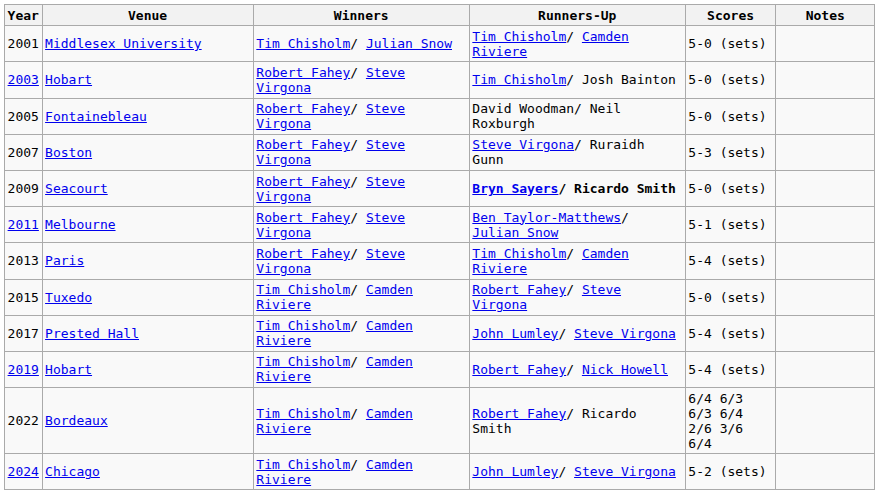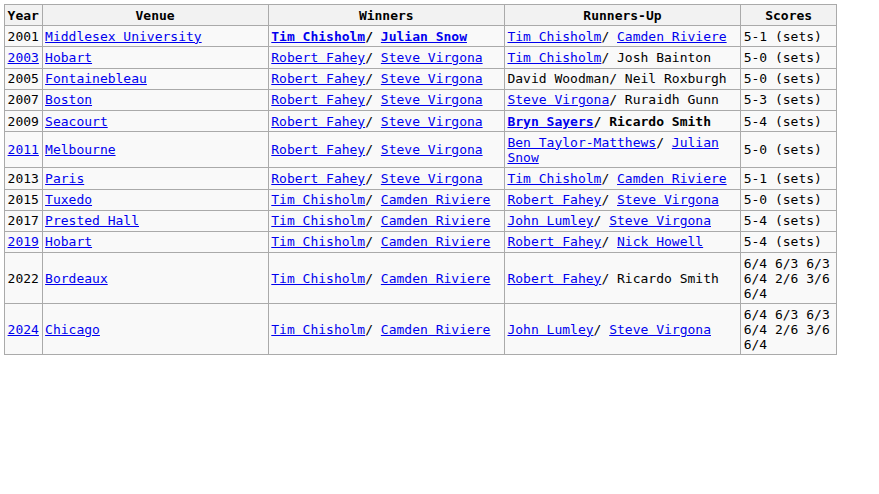 <table class="wikitable">
 <tr>
 <th width=25>Year</th>
 <th width=220>Venue</th>
 <th width=230>Winners</th>
 <th width=230>Runners-Up</th>
 <th width=90>Scores</th>
-<th width=100>Notes</th>
 </tr>
 <tr>
 <td>2001</td>
 <td><a href='#'>Middlesex University</a></td>
-<td> <a href='#'>Tim Chisholm</a>/ <a href='#'>Julian Snow</a></td>
+<td><strong> <a href='#'>Tim Chisholm</a>/ <a href='#'>Julian Snow</a></strong></td>
 <td> <a href='#'>Tim Chisholm</a>/ <a href='#'>Camden Riviere</a></td>
-<td>5-0 (sets)</td>
-<td></td>
+<td>5-1 (sets)</td>
 </tr>
 <tr>
 <td><a href='#'>2003</a></td>
 <td><a href='#'>Hobart</a></td>
 <td> <a href='#'>Robert Fahey</a>/ <a href='#'>Steve Virgona</a></td>
 <td> <a href='#'>Tim Chisholm</a>/ Josh Bainton</td>
 <td>5-0 (sets)</td>
-<td></td>
 </tr>
 <tr>
 <td>2005</td>
 <td><a href='#'>Fontainebleau</a></td>
 <td> <a href='#'>Robert Fahey</a>/ <a href='#'>Steve Virgona</a></td>
 <td> David Woodman/ Neil Roxburgh</td>
 <td>5-0 (sets)</td>
-<td></td>
 </tr>
 <tr>
 <td>2007</td>
 <td><a href='#'>Boston</a></td>
 <td> <a href='#'>Robert Fahey</a>/ <a href='#'>Steve Virgona</a></td>
 <td> <a href='#'>Steve Virgona</a>/ Ruraidh Gunn</td>
 <td>5-3 (sets)</td>
-<td></td>
 </tr>
 <tr>
 <td>2009</td>
 <td><a href='#'>Seacourt</a></td>
 <td> <a href='#'>Robert Fahey</a>/ <a href='#'>Steve Virgona</a></td>
 <td><strong> <a href='#'>Bryn Sayers</a>/ Ricardo Smith</strong></td>
-<td>5-0 (sets)</td>
-<td></td>
+<td>5-4 (sets)</td>
 </tr>
 <tr>
 <td><a href='#'>2011</a></td>
 <td><a href='#'>Melbourne</a></td>
 <td> <a href='#'>Robert Fahey</a>/ <a href='#'>Steve Virgona</a></td>
 <td> <a href='#'>Ben Taylor-Matthews</a>/ <a href='#'>Julian Snow</a></td>
-<td>5-1 (sets)</td>
-<td></td>
+<td>5-0 (sets)</td>
 </tr>
 <tr>
 <td>2013</td>
 <td><a href='#'>Paris</a></td>
 <td> <a href='#'>Robert Fahey</a>/ <a href='#'>Steve Virgona</a></td>
 <td> <a href='#'>Tim Chisholm</a>/ <a href='#'>Camden Riviere</a></td>
-<td>5-4 (sets)</td>
-<td></td>
+<td>5-1 (sets)</td>
 </tr>
 <tr>
 <td>2015</td>
 <td><a href='#'>Tuxedo</a></td>
 <td> <a href='#'>Tim Chisholm</a>/ <a href='#'>Camden Riviere</a></td>
 <td> <a href='#'>Robert Fahey</a>/ <a href='#'>Steve Virgona</a></td>
 <td>5-0 (sets)</td>
-<td></td>
 </tr>
 <tr>
 <td>2017</td>
 <td><a href='#'>Prested Hall</a></td>
 <td> <a href='#'>Tim Chisholm</a>/ <a href='#'>Camden Riviere</a></td>
 <td> <a href='#'>John Lumley</a>/ <a href='#'>Steve Virgona</a></td>
 <td>5-4 (sets)</td>
-<td></td>
 </tr>
 <tr>
 <td><a href='#'>2019</a></td>
 <td><a href='#'>Hobart</a></td>
 <td> <a href='#'>Tim Chisholm</a>/ <a href='#'>Camden Riviere</a></td>
 <td> <a href='#'>Robert Fahey</a>/ <a href='#'>Nick Howell</a></td>
 <td>5-4 (sets)</td>
-<td></td>
 </tr>
 <tr>
 <td>2022</td>
 <td><a href='#'>Bordeaux</a></td>
 <td> <a href='#'>Tim Chisholm</a>/ <a href='#'>Camden Riviere</a></td>
 <td> <a href='#'>Robert Fahey</a>/ Ricardo Smith</td>
 <td>6/4 6/3 6/3 6/4 2/6 3/6 6/4</td>
-<td></td>
 </tr>
 <tr>
 <td><a href='#'>2024</a></td>
 <td><a href='#'>Chicago</a></td>
 <td> <a href='#'>Tim Chisholm</a>/ <a href='#'>Camden Riviere</a></td>
 <td> <a href='#'>John Lumley</a>/ <a href='#'>Steve Virgona</a></td>
-<td>5-2 (sets)</td>
-<td></td>
+<td>6/4 6/3 6/3 6/4 2/6 3/6 6/4</td>
 </tr>
 </table>
